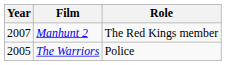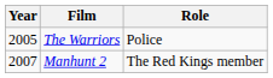 <table class="wikitable">
 <tr>
 <th>Year</th>
 <th>Film</th>
 <th>Role</th>
 </tr>
 <tr>
+<td>2005</td>
+<td><em><a href='#'>The Warriors</a></em></td>
+<td>Police</td>
+</tr>
+<tr>
 <td>2007</td>
 <td><em><a href='#'>Manhunt 2</a></em></td>
 <td>The Red Kings member</td>
 </tr>
-<tr>
-<td>2005</td>
-<td><em><a href='#'>The Warriors</a></em></td>
-<td>Police</td>
-</tr>
 </table>
